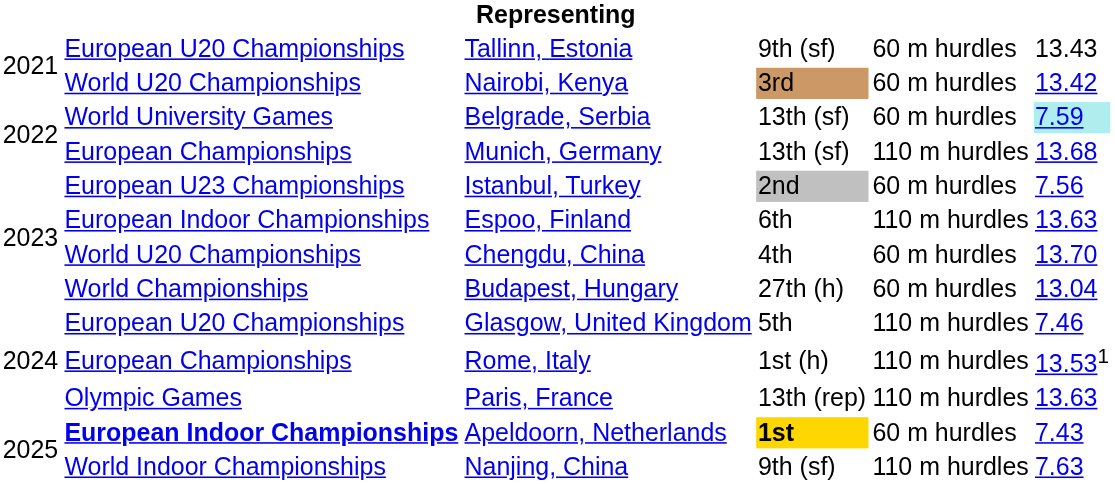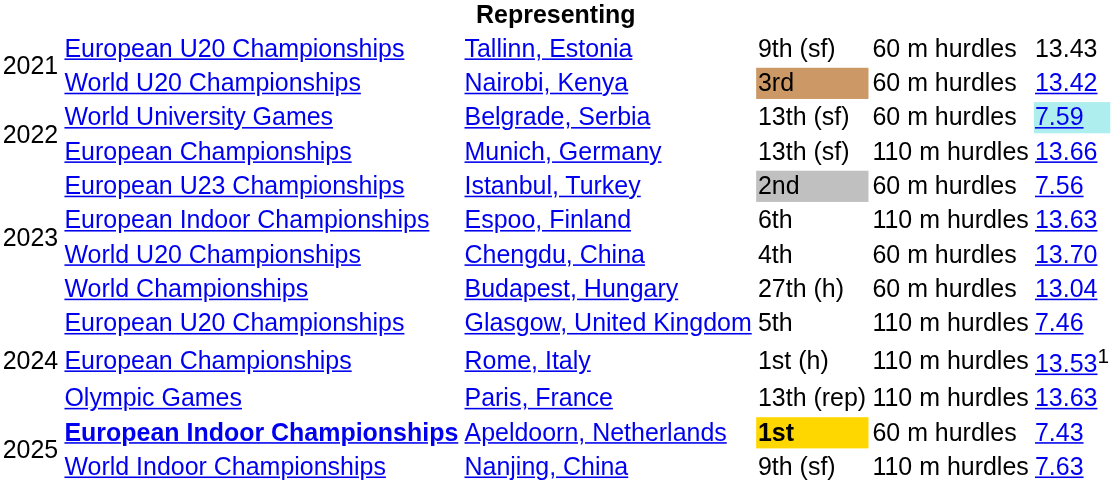 <table>
 <tr>
 <th colspan="6">Representing </th>
 </tr>
 <tr>
 <td rowspan=2>2021</td>
 <td><a href='#'>European U20 Championships</a></td>
 <td><a href='#'>Tallinn, Estonia</a></td>
 <td>9th (sf)</td>
 <td>60 m hurdles</td>
 <td>13.43</td>
 </tr>
 <tr>
 <td><a href='#'>World U20 Championships</a></td>
 <td><a href='#'>Nairobi, Kenya</a></td>
 <td bgcolor=cc9966>3rd</td>
 <td>60 m hurdles</td>
 <td><a href='#'>13.42</a></td>
 </tr>
 <tr>
 <td rowspan=2>2022</td>
 <td><a href='#'>World University Games</a></td>
 <td><a href='#'>Belgrade, Serbia</a></td>
 <td>13th (sf)</td>
 <td>60 m hurdles</td>
 <td style="background: paleturquoise;"><a href='#'>7.59</a></td>
 </tr>
 <tr>
 <td><a href='#'>European Championships</a></td>
 <td><a href='#'>Munich, Germany</a></td>
 <td>13th (sf)</td>
 <td>110 m hurdles</td>
-<td><a href='#'>13.68</a></td>
+<td><a href='#'>13.66</a></td>
 </tr>
 <tr>
 <td rowspan=4>2023</td>
 <td><a href='#'>European U23 Championships</a></td>
 <td><a href='#'>Istanbul, Turkey</a></td>
 <td bgcolor=silver>2nd</td>
 <td>60 m hurdles</td>
 <td><a href='#'>7.56</a></td>
 </tr>
 <tr>
 <td><a href='#'>European Indoor Championships</a></td>
 <td><a href='#'>Espoo, Finland</a></td>
 <td>6th</td>
 <td>110 m hurdles</td>
 <td><a href='#'>13.63</a></td>
 </tr>
 <tr>
 <td><a href='#'>World U20 Championships</a></td>
 <td><a href='#'>Chengdu, China</a></td>
 <td>4th</td>
 <td>60 m hurdles</td>
 <td><a href='#'>13.70</a></td>
 </tr>
 <tr>
 <td><a href='#'>World Championships</a></td>
 <td><a href='#'>Budapest, Hungary</a></td>
 <td>27th (h)</td>
 <td>60 m hurdles</td>
 <td><a href='#'>13.04</a></td>
 </tr>
 <tr>
 <td rowspan=3>2024</td>
 <td><a href='#'>European U20 Championships</a></td>
 <td><a href='#'>Glasgow, United Kingdom</a></td>
 <td>5th</td>
 <td>110 m hurdles</td>
 <td><a href='#'>7.46</a></td>
 </tr>
 <tr>
 <td><a href='#'>European Championships</a></td>
 <td><a href='#'>Rome, Italy</a></td>
 <td>1st (h)</td>
 <td>110 m hurdles</td>
 <td><a href='#'>13.53</a><sup>1</sup></td>
 </tr>
 <tr>
 <td><a href='#'>Olympic Games</a></td>
 <td><a href='#'>Paris, France</a></td>
 <td>13th (rep)</td>
 <td>110 m hurdles</td>
 <td><a href='#'>13.63</a></td>
 </tr>
 <tr>
 <td rowspan=2>2025</td>
 <td><strong><a href='#'>European  Indoor Championships</a></strong></td>
 <td><a href='#'>Apeldoorn, Netherlands</a></td>
 <td bgcolor=gold><strong>1st</strong></td>
 <td>60 m hurdles</td>
 <td><a href='#'>7.43</a></td>
 </tr>
 <tr>
 <td><a href='#'>World Indoor Championships</a></td>
 <td><a href='#'>Nanjing, China</a></td>
 <td>9th (sf)</td>
 <td>110 m hurdles</td>
 <td><a href='#'>7.63</a></td>
 </tr>
 </table>
